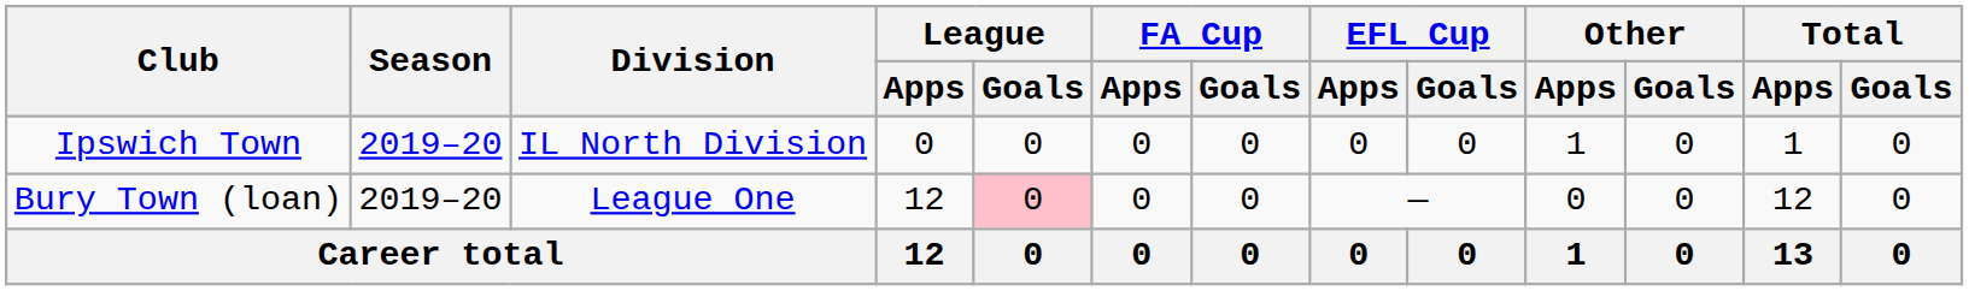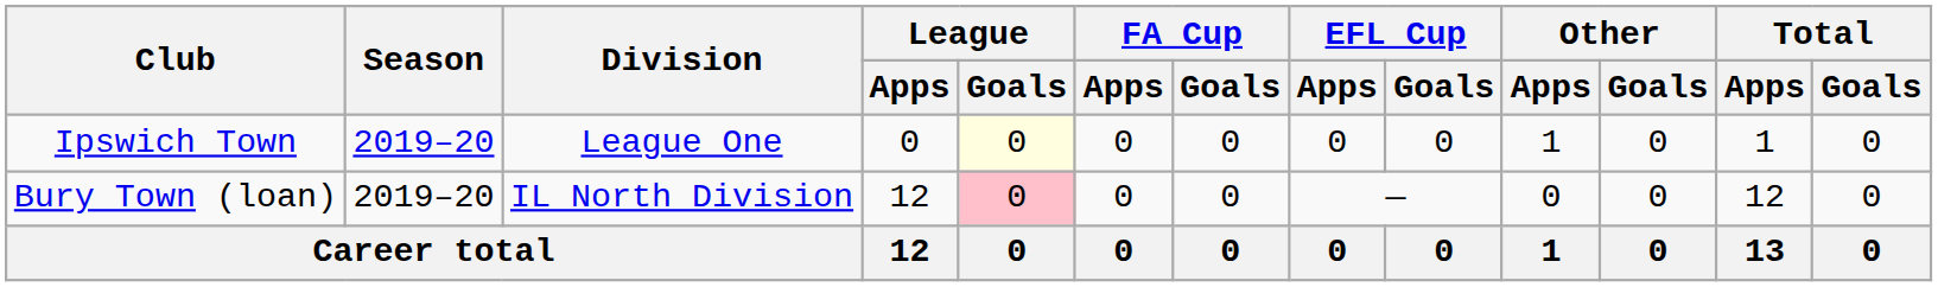 <table class="wikitable" style="text-align:center">
 <tr>
 <th rowspan="2">Club</th>
 <th rowspan="2">Season</th>
 <th rowspan="2">Division</th>
 <th colspan="2">League</th>
 <th colspan="2"><a href='#'>FA Cup</a></th>
 <th colspan="2"><a href='#'>EFL Cup</a></th>
 <th colspan="2">Other</th>
 <th colspan="2">Total</th>
 </tr>
 <tr>
 <th>Apps</th>
 <th>Goals</th>
 <th>Apps</th>
 <th>Goals</th>
 <th>Apps</th>
 <th>Goals</th>
 <th>Apps</th>
 <th>Goals</th>
 <th>Apps</th>
 <th>Goals</th>
 </tr>
 <tr>
 <td><a href='#'>Ipswich Town</a></td>
 <td><a href='#'>2019–20</a></td>
-<td><a href='#'>IL North Division</a></td>
+<td><a href='#'>League One</a></td>
 <td>0</td>
-<td>0</td>
+<td style="background: lightyellow;">0</td>
 <td>0</td>
 <td>0</td>
 <td>0</td>
 <td>0</td>
 <td>1</td>
 <td>0</td>
 <td>1</td>
 <td>0</td>
 </tr>
 <tr>
 <td><a href='#'>Bury Town</a> (loan)</td>
 <td>2019–20</td>
-<td><a href='#'>League One</a></td>
+<td><a href='#'>IL North Division</a></td>
 <td>12</td>
 <td style="background: pink;">0</td>
 <td>0</td>
 <td>0</td>
 <td colspan="2">—</td>
 <td>0</td>
 <td>0</td>
 <td>12</td>
 <td>0</td>
 </tr>
 <tr>
 <th colspan=3>Career total</th>
 <th>12</th>
 <th>0</th>
 <th>0</th>
 <th>0</th>
 <th>0</th>
 <th>0</th>
 <th>1</th>
 <th>0</th>
 <th>13</th>
 <th>0</th>
 </tr>
 </table>
